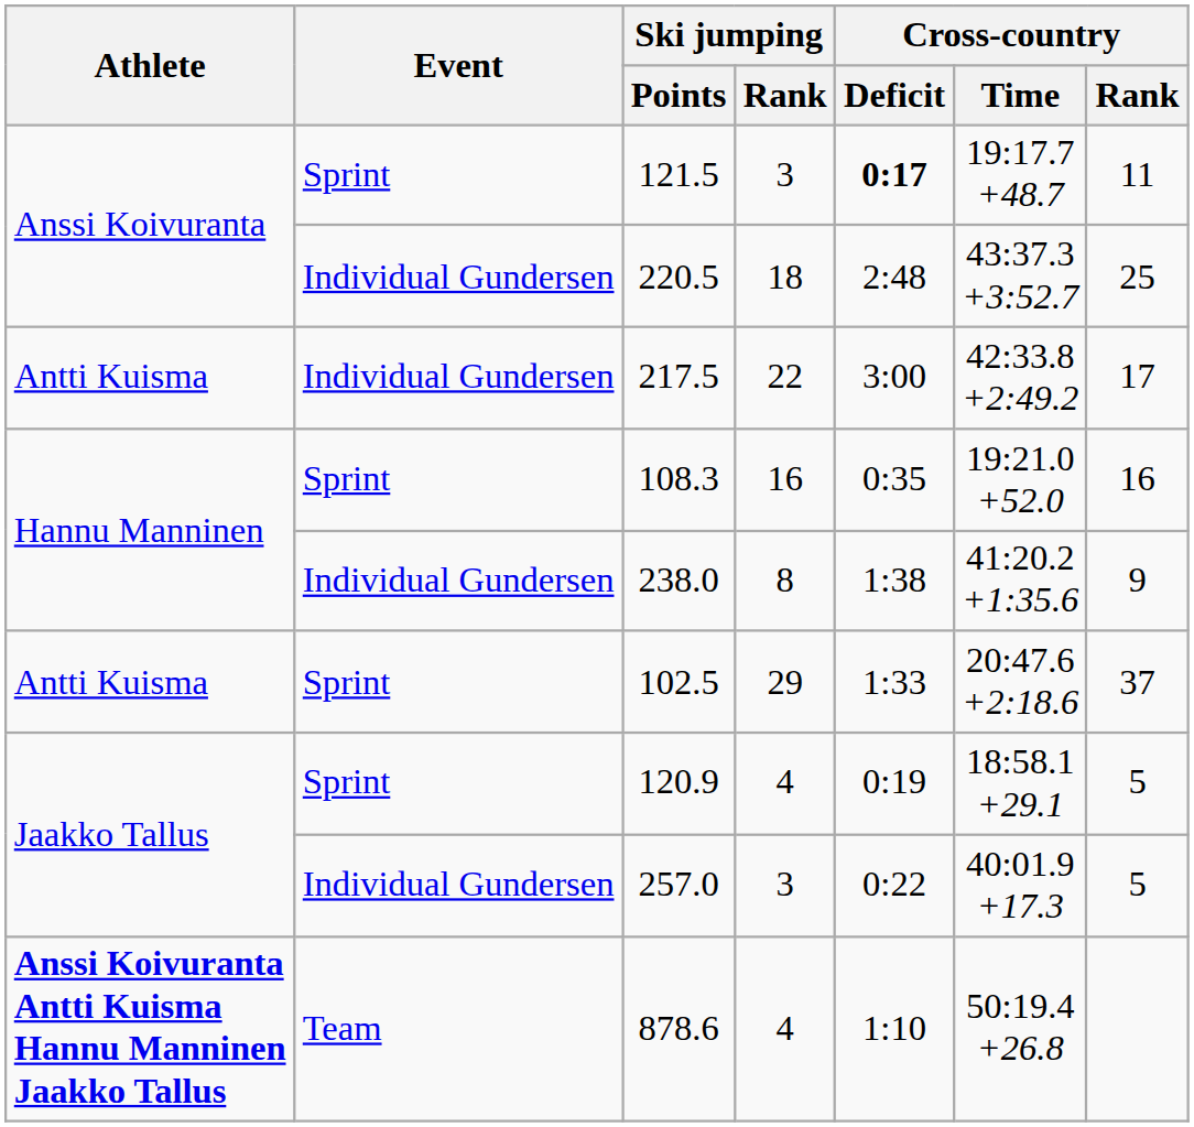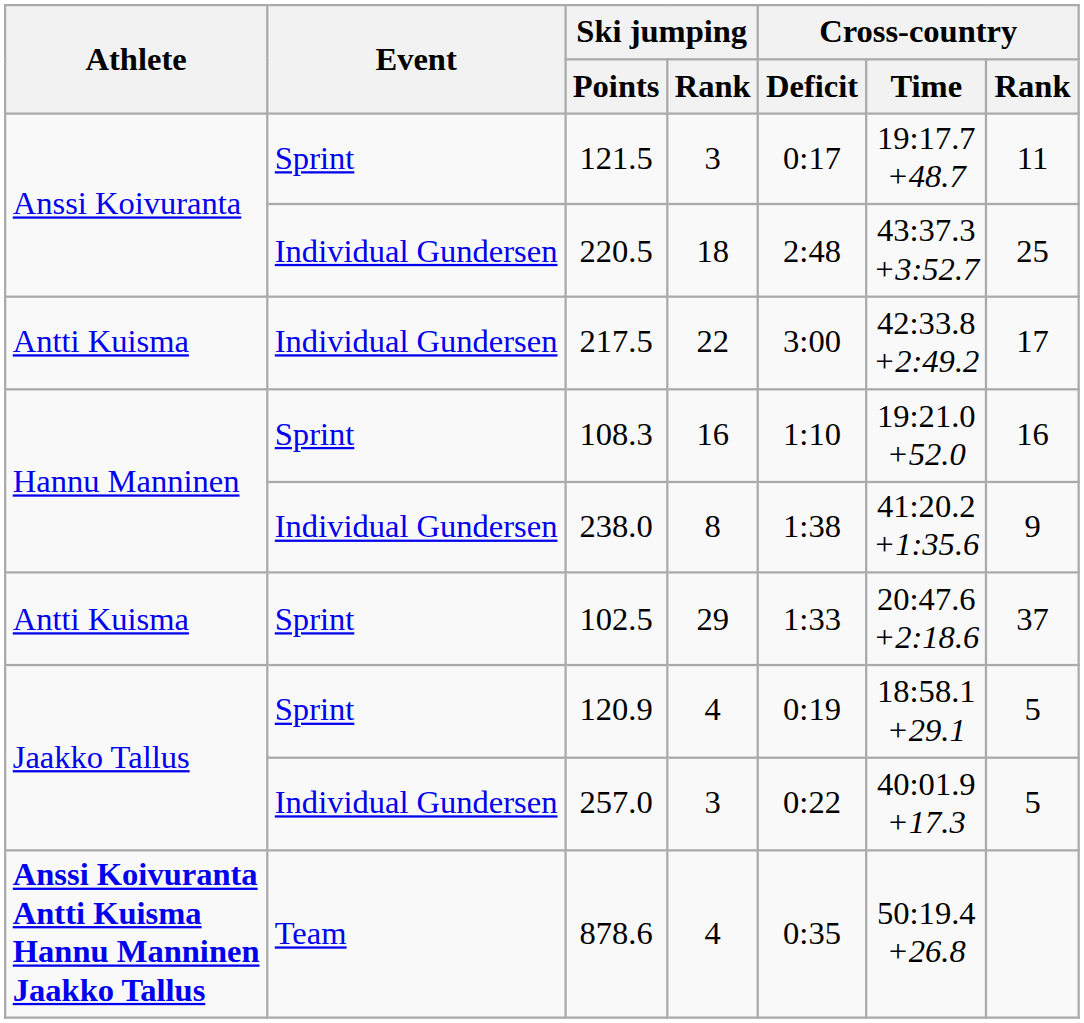 <table class="wikitable" style="font-size:90%">
 <tr>
 <th rowspan="2">Athlete</th>
 <th rowspan="2">Event</th>
 <th colspan="2">Ski jumping</th>
 <th colspan="6">Cross-country</th>
 </tr>
 <tr>
 <th>Points</th>
 <th>Rank</th>
 <th>Deficit</th>
 <th>Time</th>
 <th>Rank</th>
 </tr>
 <tr>
 <td rowspan=2><a href='#'>Anssi Koivuranta</a></td>
 <td><a href='#'>Sprint</a></td>
 <td align="center">121.5</td>
 <td align="center">3</td>
-<td align="center"><strong>0:17</strong></td>
+<td align="center">0:17</td>
 <td align="center">19:17.7<br> <em>+48.7</em></td>
 <td align="center">11</td>
 </tr>
 <tr>
 <td><a href='#'>Individual Gundersen</a></td>
 <td align="center">220.5</td>
 <td align="center">18</td>
 <td align="center">2:48</td>
 <td align="center">43:37.3<br> <em>+3:52.7</em></td>
 <td align="center">25</td>
 </tr>
 <tr>
 <td><a href='#'>Antti Kuisma</a></td>
 <td><a href='#'>Individual Gundersen</a></td>
 <td align="center">217.5</td>
 <td align="center">22</td>
 <td align="center">3:00</td>
 <td align="center">42:33.8<br> <em>+2:49.2</em></td>
 <td align="center">17</td>
 </tr>
 <tr>
 <td rowspan=2><a href='#'>Hannu Manninen</a></td>
 <td><a href='#'>Sprint</a></td>
 <td align="center">108.3</td>
 <td align="center">16</td>
-<td align="center">0:35</td>
+<td align="center">1:10</td>
 <td align="center">19:21.0<br> <em>+52.0</em></td>
 <td align="center">16</td>
 </tr>
 <tr>
 <td><a href='#'>Individual Gundersen</a></td>
 <td align="center">238.0</td>
 <td align="center">8</td>
 <td align="center">1:38</td>
 <td align="center">41:20.2<br> <em>+1:35.6</em></td>
 <td align="center">9</td>
 </tr>
 <tr>
 <td><a href='#'>Antti Kuisma</a></td>
 <td><a href='#'>Sprint</a></td>
 <td align="center">102.5</td>
 <td align="center">29</td>
 <td align="center">1:33</td>
 <td align="center">20:47.6<br> <em>+2:18.6</em></td>
 <td align="center">37</td>
 </tr>
 <tr>
 <td rowspan=2><a href='#'>Jaakko Tallus</a></td>
 <td><a href='#'>Sprint</a></td>
 <td align="center">120.9</td>
 <td align="center">4</td>
 <td align="center">0:19</td>
 <td align="center">18:58.1<br> <em>+29.1</em></td>
 <td align="center">5</td>
 </tr>
 <tr>
 <td><a href='#'>Individual Gundersen</a></td>
 <td align="center">257.0</td>
 <td align="center">3</td>
 <td align="center">0:22</td>
 <td align="center">40:01.9<br> <em>+17.3</em></td>
 <td align="center">5</td>
 </tr>
 <tr>
 <td><strong><a href='#'>Anssi Koivuranta</a><br><a href='#'>Antti Kuisma</a><br><a href='#'>Hannu Manninen</a><br><a href='#'>Jaakko Tallus</a></strong></td>
 <td><a href='#'>Team</a></td>
 <td align="center">878.6</td>
 <td align="center">4</td>
-<td align="center">1:10</td>
+<td align="center">0:35</td>
 <td align="center">50:19.4<br> <em>+26.8</em></td>
 <td align="center"></td>
 </tr>
 </table>
